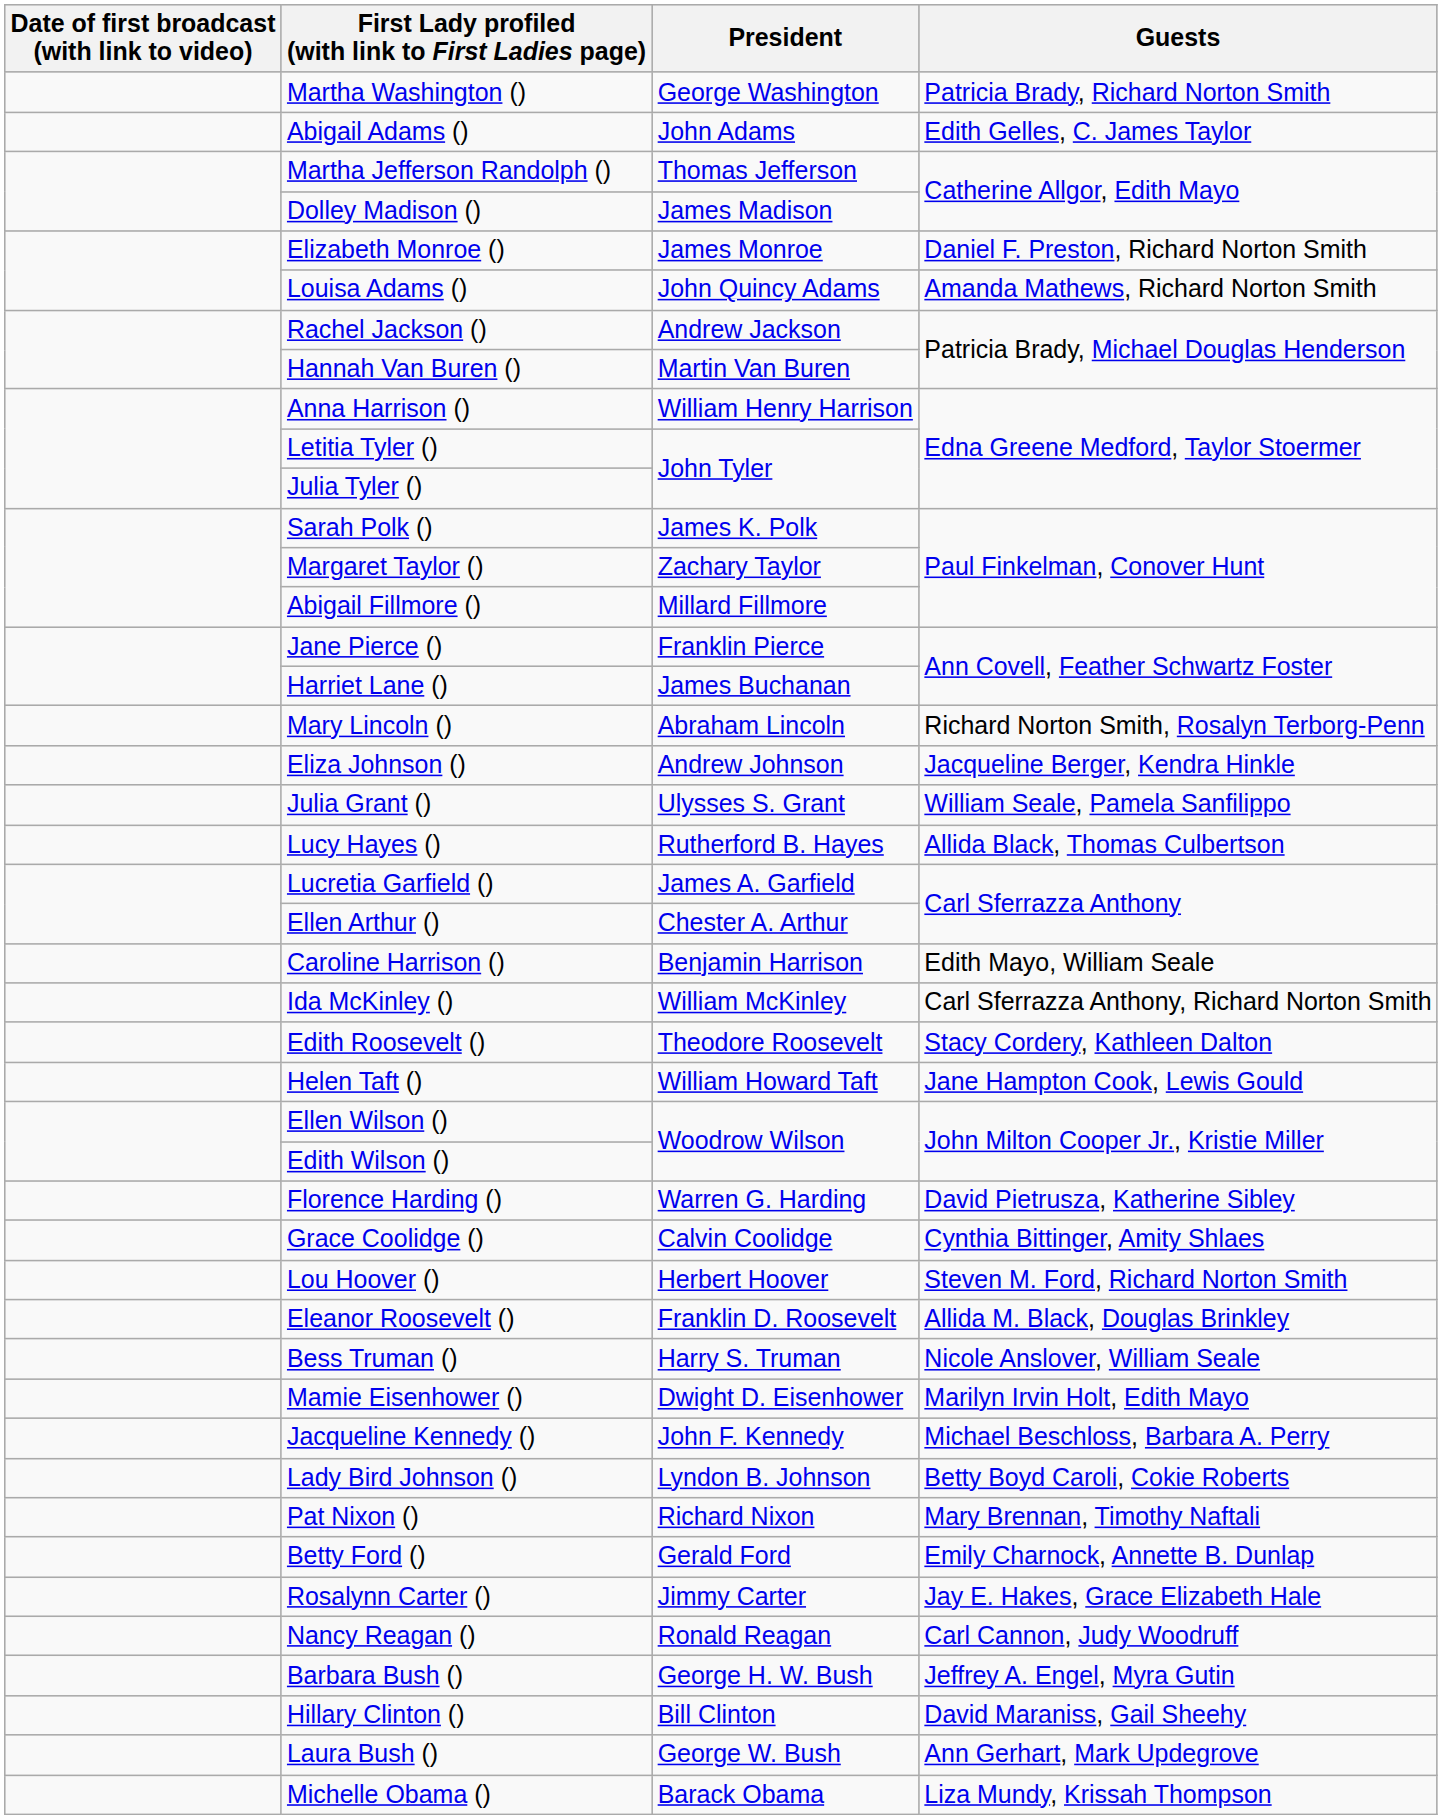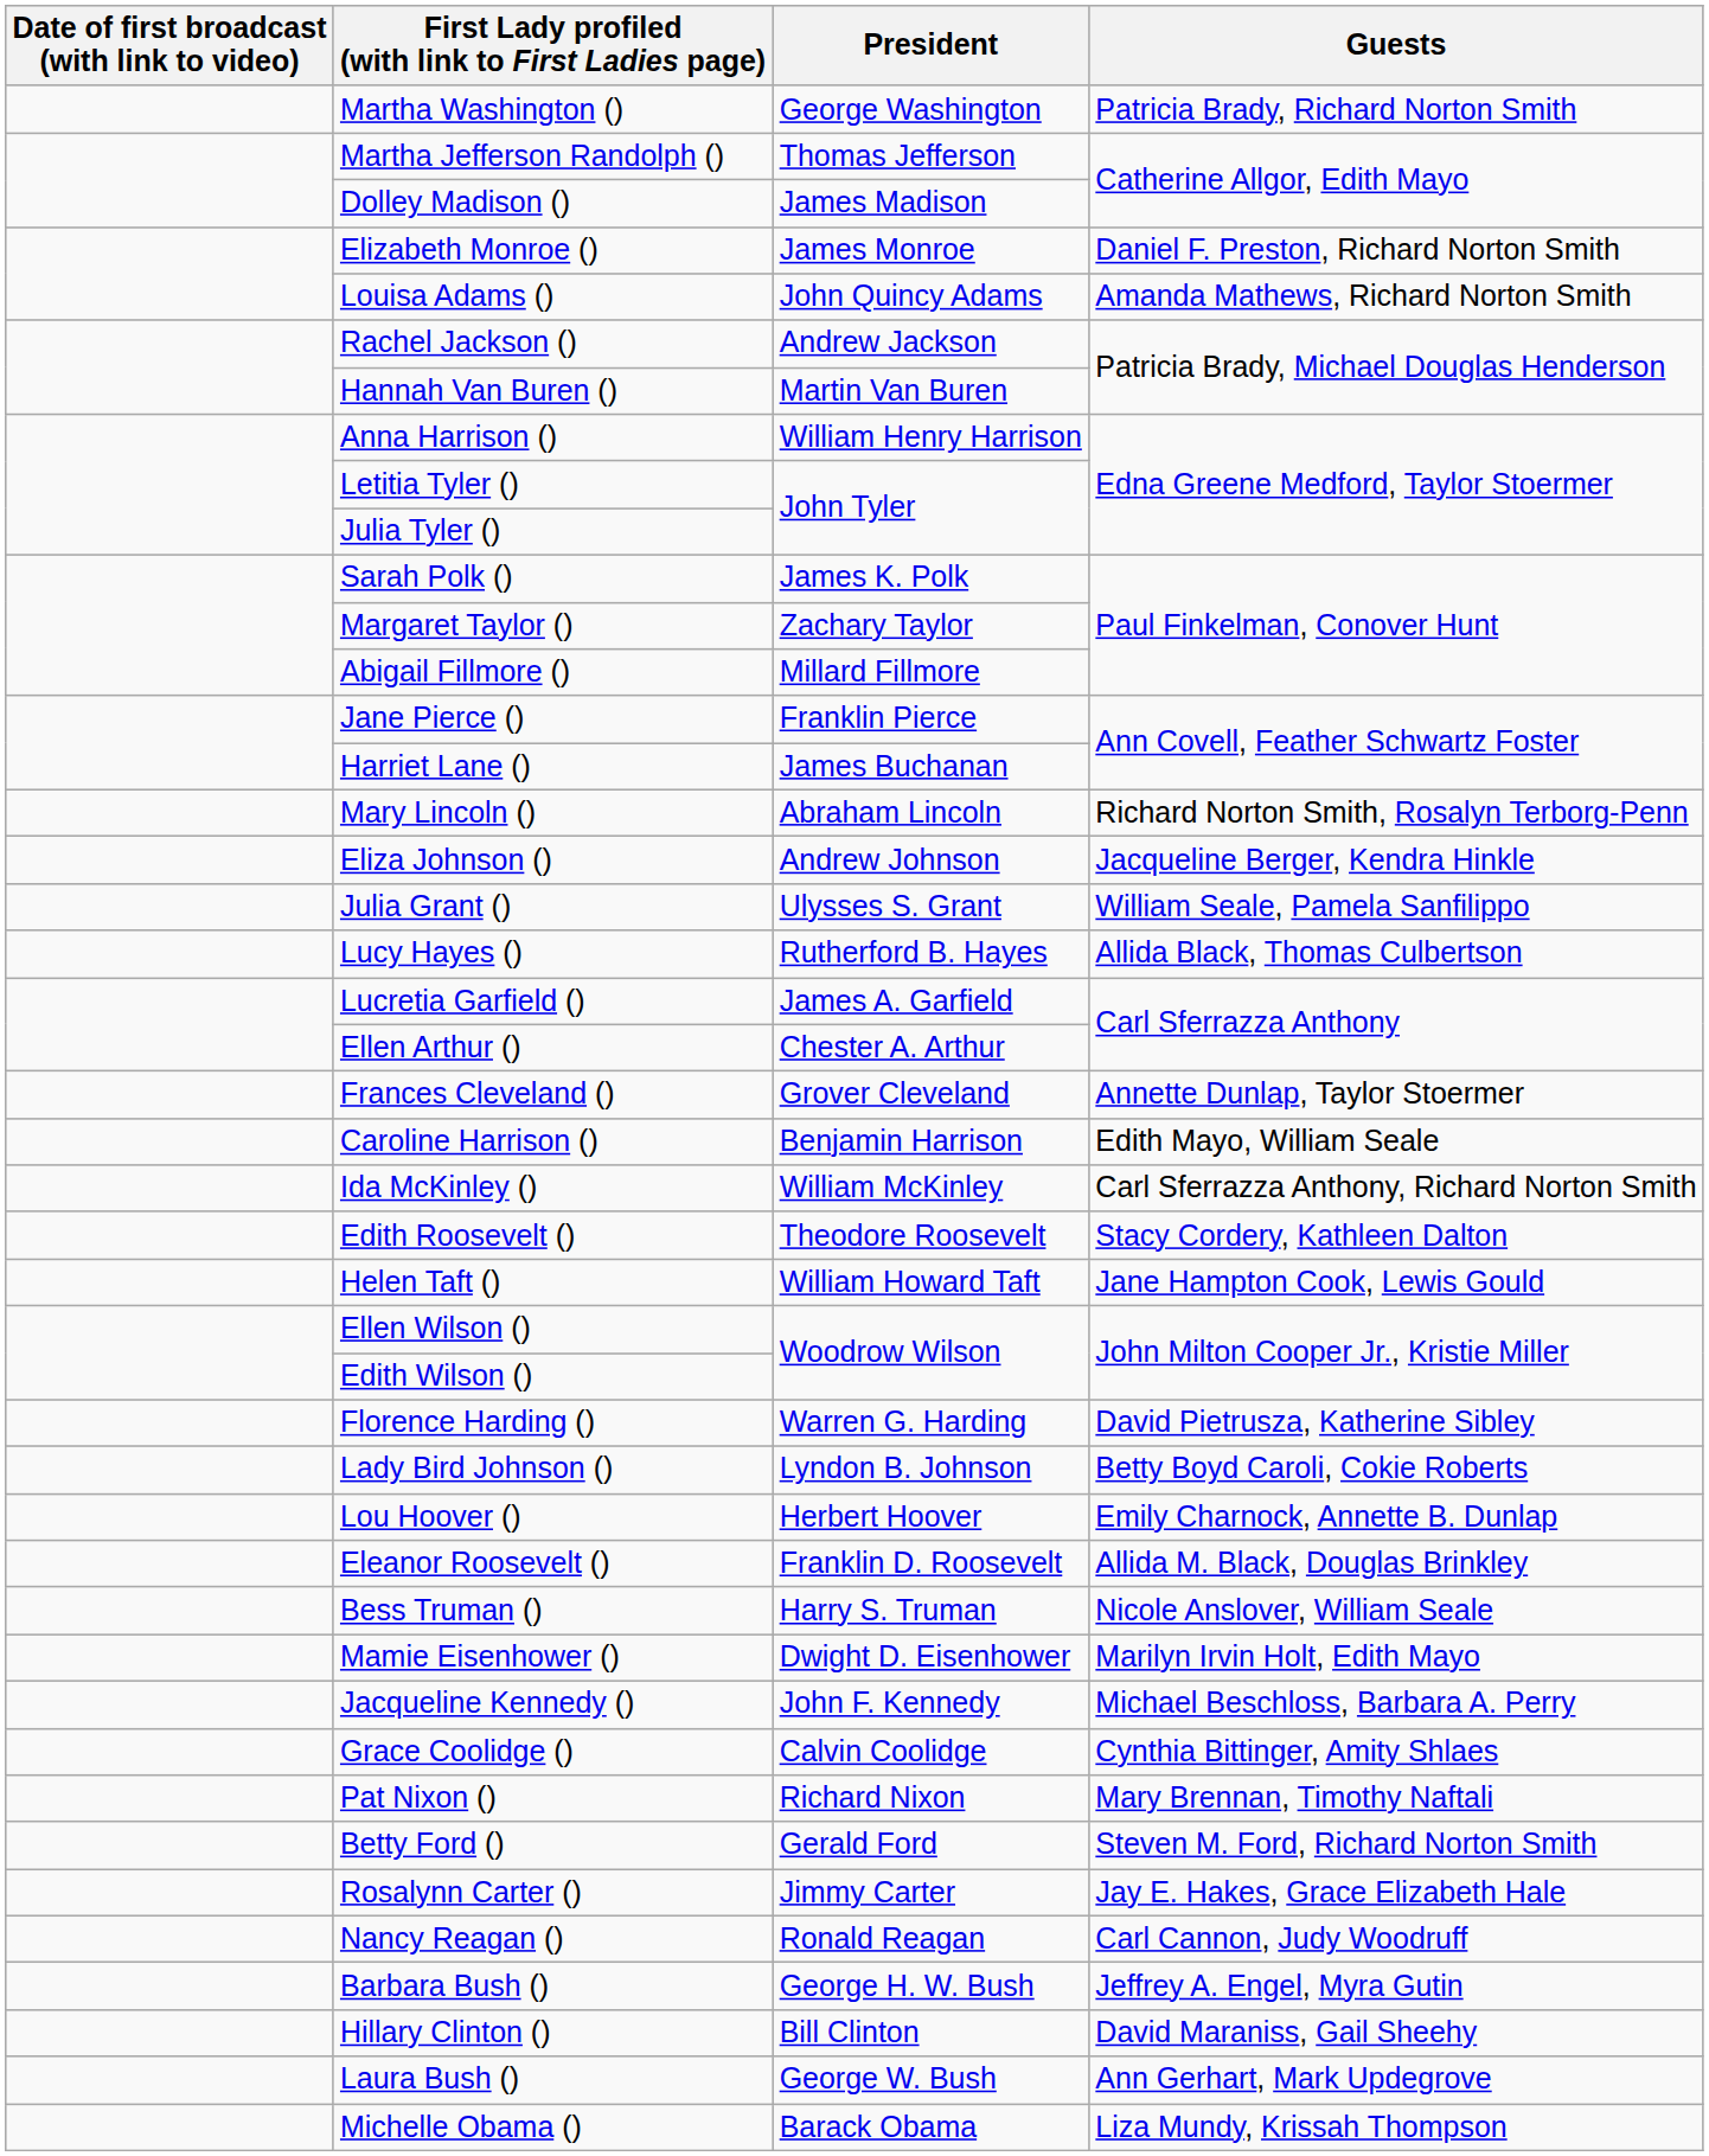 <table class="wikitable sortable">
 <tr>
 <th>Date of first broadcast<br>(with link to video)</th>
 <th>First Lady profiled<br>(with link to <em>First Ladies</em> page)</th>
 <th>President</th>
 <th>Guests</th>
 </tr>
 <tr>
 <td></td>
 <td><a href='#'>Martha Washington</a> ()</td>
 <td><a href='#'>George Washington</a></td>
 <td><a href='#'>Patricia Brady</a>, <a href='#'>Richard Norton Smith</a></td>
-</tr>
-<tr>
-<td></td>
-<td><a href='#'>Abigail Adams</a> ()</td>
-<td><a href='#'>John Adams</a></td>
-<td><a href='#'>Edith Gelles</a>, <a href='#'>C. James Taylor</a></td>
 </tr>
 <tr>
 <td rowspan="2"></td>
 <td><a href='#'>Martha Jefferson Randolph</a> ()</td>
 <td><a href='#'>Thomas Jefferson</a></td>
 <td rowspan="2"><a href='#'>Catherine Allgor</a>, <a href='#'>Edith Mayo</a></td>
 </tr>
 <tr>
 <td><a href='#'>Dolley Madison</a> ()</td>
 <td><a href='#'>James Madison</a></td>
 </tr>
 <tr>
 <td rowspan="2"></td>
 <td><a href='#'>Elizabeth Monroe</a> ()</td>
 <td><a href='#'>James Monroe</a></td>
 <td><a href='#'>Daniel F. Preston</a>, Richard Norton Smith</td>
 </tr>
 <tr>
 <td><a href='#'>Louisa Adams</a> ()</td>
 <td><a href='#'>John Quincy Adams</a></td>
 <td><a href='#'>Amanda Mathews</a>, Richard Norton Smith</td>
 </tr>
 <tr>
 <td rowspan="2"></td>
 <td><a href='#'>Rachel Jackson</a> ()</td>
 <td><a href='#'>Andrew Jackson</a></td>
 <td rowspan="2">Patricia Brady, <a href='#'>Michael Douglas Henderson</a></td>
 </tr>
 <tr>
 <td><a href='#'>Hannah Van Buren</a> ()</td>
 <td><a href='#'>Martin Van Buren</a></td>
 </tr>
 <tr>
 <td rowspan="3"></td>
 <td><a href='#'>Anna Harrison</a> ()</td>
 <td><a href='#'>William Henry Harrison</a></td>
 <td rowspan="3"><a href='#'>Edna Greene Medford</a>, <a href='#'>Taylor Stoermer</a></td>
 </tr>
 <tr>
 <td><a href='#'>Letitia Tyler</a> ()</td>
 <td rowspan="2"><a href='#'>John Tyler</a></td>
 </tr>
 <tr>
 <td><a href='#'>Julia Tyler</a> ()</td>
 </tr>
 <tr>
 <td rowspan="3"></td>
 <td><a href='#'>Sarah Polk</a> ()</td>
 <td><a href='#'>James K. Polk</a></td>
 <td rowspan="3"><a href='#'>Paul Finkelman</a>, <a href='#'>Conover Hunt</a></td>
 </tr>
 <tr>
 <td><a href='#'>Margaret Taylor</a> ()</td>
 <td><a href='#'>Zachary Taylor</a></td>
 </tr>
 <tr>
 <td><a href='#'>Abigail Fillmore</a> ()</td>
 <td><a href='#'>Millard Fillmore</a></td>
 </tr>
 <tr>
 <td rowspan="2"></td>
 <td><a href='#'>Jane Pierce</a> ()</td>
 <td><a href='#'>Franklin Pierce</a></td>
 <td rowspan="2"><a href='#'>Ann Covell</a>, <a href='#'>Feather Schwartz Foster</a></td>
 </tr>
 <tr>
 <td><a href='#'>Harriet Lane</a> ()</td>
 <td><a href='#'>James Buchanan</a></td>
 </tr>
 <tr>
 <td></td>
 <td><a href='#'>Mary Lincoln</a> ()</td>
 <td><a href='#'>Abraham Lincoln</a></td>
 <td>Richard Norton Smith, <a href='#'>Rosalyn Terborg-Penn</a></td>
 </tr>
 <tr>
 <td></td>
 <td><a href='#'>Eliza Johnson</a> ()</td>
 <td><a href='#'>Andrew Johnson</a></td>
 <td><a href='#'>Jacqueline Berger</a>, <a href='#'>Kendra Hinkle</a></td>
 </tr>
 <tr>
 <td></td>
 <td><a href='#'>Julia Grant</a> ()</td>
 <td><a href='#'>Ulysses S. Grant</a></td>
 <td><a href='#'>William Seale</a>, <a href='#'>Pamela Sanfilippo</a></td>
 </tr>
 <tr>
 <td></td>
 <td><a href='#'>Lucy Hayes</a> ()</td>
 <td><a href='#'>Rutherford B. Hayes</a></td>
 <td><a href='#'>Allida Black</a>, <a href='#'>Thomas Culbertson</a></td>
 </tr>
 <tr>
 <td rowspan="2"></td>
 <td><a href='#'>Lucretia Garfield</a> ()</td>
 <td><a href='#'>James A. Garfield</a></td>
 <td rowspan="2"><a href='#'>Carl Sferrazza Anthony</a></td>
 </tr>
 <tr>
 <td><a href='#'>Ellen Arthur</a> ()</td>
 <td><a href='#'>Chester A. Arthur</a></td>
 </tr>
 <tr>
 <td></td>
+<td><a href='#'>Frances Cleveland</a> ()</td>
+<td><a href='#'>Grover Cleveland</a></td>
+<td><a href='#'>Annette Dunlap</a>, Taylor Stoermer</td>
+</tr>
+<tr>
+<td></td>
 <td><a href='#'>Caroline Harrison</a> ()</td>
 <td><a href='#'>Benjamin Harrison</a></td>
 <td>Edith Mayo, William Seale</td>
 </tr>
 <tr>
 <td></td>
 <td><a href='#'>Ida McKinley</a> ()</td>
 <td><a href='#'>William McKinley</a></td>
 <td>Carl Sferrazza Anthony, Richard Norton Smith</td>
 </tr>
 <tr>
 <td></td>
 <td><a href='#'>Edith Roosevelt</a> ()</td>
 <td><a href='#'>Theodore Roosevelt</a></td>
 <td><a href='#'>Stacy Cordery</a>, <a href='#'>Kathleen Dalton</a></td>
 </tr>
 <tr>
 <td></td>
 <td><a href='#'>Helen Taft</a> ()</td>
 <td><a href='#'>William Howard Taft</a></td>
 <td><a href='#'>Jane Hampton Cook</a>, <a href='#'>Lewis Gould</a></td>
 </tr>
 <tr>
 <td rowspan="2"></td>
 <td><a href='#'>Ellen Wilson</a> ()</td>
 <td rowspan="2"><a href='#'>Woodrow Wilson</a></td>
 <td rowspan="2"><a href='#'>John Milton Cooper Jr.</a>, <a href='#'>Kristie Miller</a></td>
 </tr>
 <tr>
 <td><a href='#'>Edith Wilson</a> ()</td>
 </tr>
 <tr>
 <td></td>
 <td><a href='#'>Florence Harding</a> ()</td>
 <td><a href='#'>Warren G. Harding</a></td>
 <td><a href='#'>David Pietrusza</a>, <a href='#'>Katherine Sibley</a></td>
 </tr>
 <tr>
 <td></td>
-<td><a href='#'>Grace Coolidge</a> ()</td>
-<td><a href='#'>Calvin Coolidge</a></td>
-<td><a href='#'>Cynthia Bittinger</a>, <a href='#'>Amity Shlaes</a></td>
+<td><a href='#'>Lady Bird Johnson</a> ()</td>
+<td><a href='#'>Lyndon B. Johnson</a></td>
+<td><a href='#'>Betty Boyd Caroli</a>, <a href='#'>Cokie Roberts</a></td>
 </tr>
 <tr>
 <td></td>
 <td><a href='#'>Lou Hoover</a> ()</td>
 <td><a href='#'>Herbert Hoover</a></td>
-<td><a href='#'>Steven M. Ford</a>, <a href='#'>Richard Norton Smith</a></td>
+<td><a href='#'>Emily Charnock</a>, <a href='#'>Annette B. Dunlap</a></td>
 </tr>
 <tr>
 <td></td>
 <td><a href='#'>Eleanor Roosevelt</a> ()</td>
 <td><a href='#'>Franklin D. Roosevelt</a></td>
 <td><a href='#'>Allida M. Black</a>, <a href='#'>Douglas Brinkley</a></td>
 </tr>
 <tr>
 <td></td>
 <td><a href='#'>Bess Truman</a> ()</td>
 <td><a href='#'>Harry S. Truman</a></td>
 <td><a href='#'>Nicole Anslover</a>, <a href='#'>William Seale</a></td>
 </tr>
 <tr>
 <td></td>
 <td><a href='#'>Mamie Eisenhower</a> ()</td>
 <td><a href='#'>Dwight D. Eisenhower</a></td>
 <td><a href='#'>Marilyn Irvin Holt</a>, <a href='#'>Edith Mayo</a></td>
 </tr>
 <tr>
 <td></td>
 <td><a href='#'>Jacqueline Kennedy</a> ()</td>
 <td><a href='#'>John F. Kennedy</a></td>
 <td><a href='#'>Michael Beschloss</a>, <a href='#'>Barbara A. Perry</a></td>
 </tr>
 <tr>
 <td></td>
-<td><a href='#'>Lady Bird Johnson</a> ()</td>
-<td><a href='#'>Lyndon B. Johnson</a></td>
-<td><a href='#'>Betty Boyd Caroli</a>, <a href='#'>Cokie Roberts</a></td>
+<td><a href='#'>Grace Coolidge</a> ()</td>
+<td><a href='#'>Calvin Coolidge</a></td>
+<td><a href='#'>Cynthia Bittinger</a>, <a href='#'>Amity Shlaes</a></td>
 </tr>
 <tr>
 <td></td>
 <td><a href='#'>Pat Nixon</a> ()</td>
 <td><a href='#'>Richard Nixon</a></td>
 <td><a href='#'>Mary Brennan</a>, <a href='#'>Timothy Naftali</a></td>
 </tr>
 <tr>
 <td></td>
 <td><a href='#'>Betty Ford</a> ()</td>
 <td><a href='#'>Gerald Ford</a></td>
-<td><a href='#'>Emily Charnock</a>, <a href='#'>Annette B. Dunlap</a></td>
+<td><a href='#'>Steven M. Ford</a>, <a href='#'>Richard Norton Smith</a></td>
 </tr>
 <tr>
 <td></td>
 <td><a href='#'>Rosalynn Carter</a> ()</td>
 <td><a href='#'>Jimmy Carter</a></td>
 <td><a href='#'>Jay E. Hakes</a>, <a href='#'>Grace Elizabeth Hale</a></td>
 </tr>
 <tr>
 <td></td>
 <td><a href='#'>Nancy Reagan</a> ()</td>
 <td><a href='#'>Ronald Reagan</a></td>
 <td><a href='#'>Carl Cannon</a>, <a href='#'>Judy Woodruff</a></td>
 </tr>
 <tr>
 <td></td>
 <td><a href='#'>Barbara Bush</a> ()</td>
 <td><a href='#'>George H. W. Bush</a></td>
 <td><a href='#'>Jeffrey A. Engel</a>, <a href='#'>Myra Gutin</a></td>
 </tr>
 <tr>
 <td></td>
 <td><a href='#'>Hillary Clinton</a> ()</td>
 <td><a href='#'>Bill Clinton</a></td>
 <td><a href='#'>David Maraniss</a>, <a href='#'>Gail Sheehy</a></td>
 </tr>
 <tr>
 <td></td>
 <td><a href='#'>Laura Bush</a> ()</td>
 <td><a href='#'>George W. Bush</a></td>
 <td><a href='#'>Ann Gerhart</a>, <a href='#'>Mark Updegrove</a></td>
 </tr>
 <tr>
 <td></td>
 <td><a href='#'>Michelle Obama</a> ()</td>
 <td><a href='#'>Barack Obama</a></td>
 <td><a href='#'>Liza Mundy</a>, <a href='#'>Krissah Thompson</a></td>
 </tr>
 </table>
